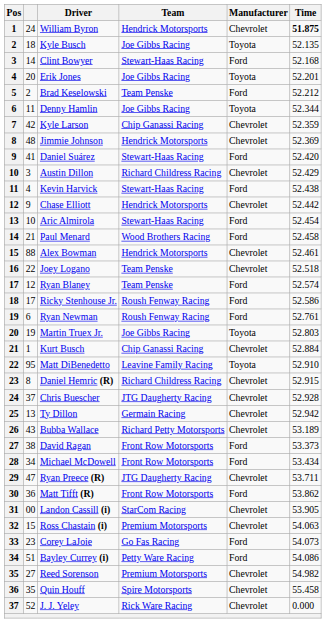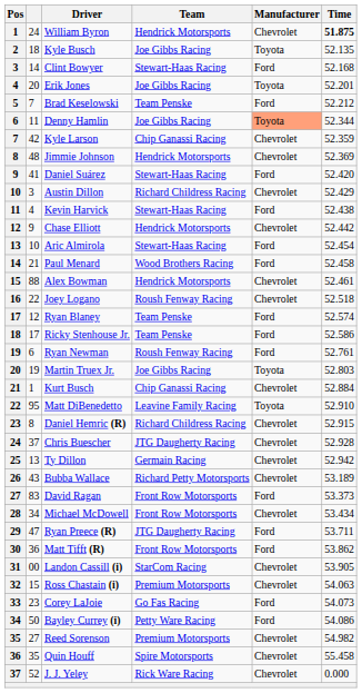 <table class="wikitable" style="font-size:95%">
 <tr>
 <th>Pos</th>
 <th></th>
 <th>Driver</th>
 <th>Team</th>
 <th>Manufacturer</th>
 <th>Time</th>
 </tr>
 <tr>
 <th>1</th>
 <td>24</td>
 <td><a href='#'>William Byron</a></td>
 <td><a href='#'>Hendrick Motorsports</a></td>
 <td>Chevrolet</td>
 <td><strong>51.875</strong></td>
 </tr>
 <tr>
 <th>2</th>
 <td>18</td>
 <td><a href='#'>Kyle Busch</a></td>
 <td><a href='#'>Joe Gibbs Racing</a></td>
 <td>Toyota</td>
 <td>52.135</td>
 </tr>
 <tr>
 <th>3</th>
 <td>14</td>
 <td><a href='#'>Clint Bowyer</a></td>
 <td><a href='#'>Stewart-Haas Racing</a></td>
 <td>Ford</td>
 <td>52.168</td>
 </tr>
 <tr>
 <th>4</th>
 <td>20</td>
 <td><a href='#'>Erik Jones</a></td>
 <td><a href='#'>Joe Gibbs Racing</a></td>
 <td>Toyota</td>
 <td>52.201</td>
 </tr>
 <tr>
 <th>5</th>
-<td>2</td>
+<td>7</td>
 <td><a href='#'>Brad Keselowski</a></td>
 <td><a href='#'>Team Penske</a></td>
 <td>Ford</td>
 <td>52.212</td>
 </tr>
 <tr>
 <th>6</th>
 <td>11</td>
 <td><a href='#'>Denny Hamlin</a></td>
 <td><a href='#'>Joe Gibbs Racing</a></td>
-<td>Toyota</td>
+<td style="background: lightsalmon;">Toyota</td>
 <td>52.344</td>
 </tr>
 <tr>
 <th>7</th>
 <td>42</td>
 <td><a href='#'>Kyle Larson</a></td>
 <td><a href='#'>Chip Ganassi Racing</a></td>
 <td>Chevrolet</td>
 <td>52.359</td>
 </tr>
 <tr>
 <th>8</th>
 <td>48</td>
 <td><a href='#'>Jimmie Johnson</a></td>
 <td><a href='#'>Hendrick Motorsports</a></td>
 <td>Chevrolet</td>
 <td>52.369</td>
 </tr>
 <tr>
 <th>9</th>
 <td>41</td>
 <td><a href='#'>Daniel Suárez</a></td>
 <td><a href='#'>Stewart-Haas Racing</a></td>
 <td>Ford</td>
 <td>52.420</td>
 </tr>
 <tr>
 <th>10</th>
 <td>3</td>
 <td><a href='#'>Austin Dillon</a></td>
 <td><a href='#'>Richard Childress Racing</a></td>
 <td>Chevrolet</td>
 <td>52.429</td>
 </tr>
 <tr>
 <th>11</th>
 <td>4</td>
 <td><a href='#'>Kevin Harvick</a></td>
 <td><a href='#'>Stewart-Haas Racing</a></td>
 <td>Ford</td>
 <td>52.438</td>
 </tr>
 <tr>
 <th>12</th>
 <td>9</td>
 <td><a href='#'>Chase Elliott</a></td>
 <td><a href='#'>Hendrick Motorsports</a></td>
 <td>Chevrolet</td>
 <td>52.442</td>
 </tr>
 <tr>
 <th>13</th>
 <td>10</td>
 <td><a href='#'>Aric Almirola</a></td>
 <td><a href='#'>Stewart-Haas Racing</a></td>
 <td>Ford</td>
 <td>52.454</td>
 </tr>
 <tr>
 <th>14</th>
 <td>21</td>
 <td><a href='#'>Paul Menard</a></td>
 <td><a href='#'>Wood Brothers Racing</a></td>
 <td>Ford</td>
 <td>52.458</td>
 </tr>
 <tr>
 <th>15</th>
 <td>88</td>
 <td><a href='#'>Alex Bowman</a></td>
 <td><a href='#'>Hendrick Motorsports</a></td>
 <td>Chevrolet</td>
 <td>52.461</td>
 </tr>
 <tr>
 <th>16</th>
 <td>22</td>
 <td><a href='#'>Joey Logano</a></td>
-<td><a href='#'>Team Penske</a></td>
+<td><a href='#'>Roush Fenway Racing</a></td>
 <td>Chevrolet</td>
 <td>52.518</td>
 </tr>
 <tr>
 <th>17</th>
 <td>12</td>
 <td><a href='#'>Ryan Blaney</a></td>
 <td><a href='#'>Team Penske</a></td>
 <td>Ford</td>
 <td>52.574</td>
 </tr>
 <tr>
 <th>18</th>
 <td>17</td>
 <td><a href='#'>Ricky Stenhouse Jr.</a></td>
-<td><a href='#'>Roush Fenway Racing</a></td>
+<td><a href='#'>Team Penske</a></td>
 <td>Ford</td>
 <td>52.586</td>
 </tr>
 <tr>
 <th>19</th>
 <td>6</td>
 <td><a href='#'>Ryan Newman</a></td>
 <td><a href='#'>Roush Fenway Racing</a></td>
 <td>Ford</td>
 <td>52.761</td>
 </tr>
 <tr>
 <th>20</th>
 <td>19</td>
 <td><a href='#'>Martin Truex Jr.</a></td>
 <td><a href='#'>Joe Gibbs Racing</a></td>
 <td>Toyota</td>
 <td>52.803</td>
 </tr>
 <tr>
 <th>21</th>
 <td>1</td>
 <td><a href='#'>Kurt Busch</a></td>
 <td><a href='#'>Chip Ganassi Racing</a></td>
 <td>Chevrolet</td>
 <td>52.884</td>
 </tr>
 <tr>
 <th>22</th>
 <td>95</td>
 <td><a href='#'>Matt DiBenedetto</a></td>
 <td><a href='#'>Leavine Family Racing</a></td>
 <td>Toyota</td>
 <td>52.910</td>
 </tr>
 <tr>
 <th>23</th>
 <td>8</td>
 <td><a href='#'>Daniel Hemric</a> <strong>(R)</strong></td>
 <td><a href='#'>Richard Childress Racing</a></td>
 <td>Chevrolet</td>
 <td>52.915</td>
 </tr>
 <tr>
 <th>24</th>
 <td>37</td>
 <td><a href='#'>Chris Buescher</a></td>
 <td><a href='#'>JTG Daugherty Racing</a></td>
 <td>Chevrolet</td>
 <td>52.928</td>
 </tr>
 <tr>
 <th>25</th>
 <td>13</td>
 <td><a href='#'>Ty Dillon</a></td>
 <td><a href='#'>Germain Racing</a></td>
 <td>Chevrolet</td>
 <td>52.942</td>
 </tr>
 <tr>
 <th>26</th>
 <td>43</td>
 <td><a href='#'>Bubba Wallace</a></td>
 <td><a href='#'>Richard Petty Motorsports</a></td>
 <td>Chevrolet</td>
 <td>53.189</td>
 </tr>
 <tr>
 <th>27</th>
-<td>38</td>
+<td>83</td>
 <td><a href='#'>David Ragan</a></td>
 <td><a href='#'>Front Row Motorsports</a></td>
 <td>Ford</td>
 <td>53.373</td>
 </tr>
 <tr>
 <th>28</th>
 <td>34</td>
 <td><a href='#'>Michael McDowell</a></td>
 <td><a href='#'>Front Row Motorsports</a></td>
-<td>Ford</td>
+<td>Chevrolet</td>
 <td>53.434</td>
 </tr>
 <tr>
 <th>29</th>
 <td>47</td>
 <td><a href='#'>Ryan Preece</a> <strong>(R)</strong></td>
 <td><a href='#'>JTG Daugherty Racing</a></td>
-<td>Chevrolet</td>
+<td>Ford</td>
 <td>53.711</td>
 </tr>
 <tr>
 <th>30</th>
 <td>36</td>
 <td><a href='#'>Matt Tifft</a> <strong>(R)</strong></td>
 <td><a href='#'>Front Row Motorsports</a></td>
 <td>Ford</td>
 <td>53.862</td>
 </tr>
 <tr>
 <th>31</th>
 <td>00</td>
 <td><a href='#'>Landon Cassill</a> <strong>(i)</strong></td>
 <td><a href='#'>StarCom Racing</a></td>
 <td>Chevrolet</td>
 <td>53.905</td>
 </tr>
 <tr>
 <th>32</th>
 <td>15</td>
 <td><a href='#'>Ross Chastain</a> <strong>(i)</strong></td>
 <td><a href='#'>Premium Motorsports</a></td>
 <td>Chevrolet</td>
 <td>54.063</td>
 </tr>
 <tr>
 <th>33</th>
 <td>23</td>
 <td><a href='#'>Corey LaJoie</a></td>
 <td><a href='#'>Go Fas Racing</a></td>
 <td>Ford</td>
 <td>54.073</td>
 </tr>
 <tr>
 <th>34</th>
-<td>51</td>
+<td>50</td>
 <td><a href='#'>Bayley Currey</a> <strong>(i)</strong></td>
 <td><a href='#'>Petty Ware Racing</a></td>
 <td>Ford</td>
 <td>54.086</td>
 </tr>
 <tr>
 <th>35</th>
 <td>27</td>
 <td><a href='#'>Reed Sorenson</a></td>
 <td><a href='#'>Premium Motorsports</a></td>
 <td>Chevrolet</td>
 <td>54.982</td>
 </tr>
 <tr>
 <th>36</th>
 <td>35</td>
 <td><a href='#'>Quin Houff</a></td>
 <td><a href='#'>Spire Motorsports</a></td>
 <td>Chevrolet</td>
 <td>55.458</td>
 </tr>
 <tr>
 <th>37</th>
 <td>52</td>
 <td><a href='#'>J. J. Yeley</a></td>
 <td><a href='#'>Rick Ware Racing</a></td>
 <td>Chevrolet</td>
 <td>0.000</td>
 </tr>
 <tr>
 <th colspan="6"></th>
 </tr>
 </table>
